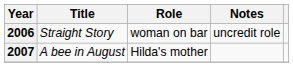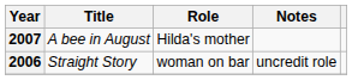 <table class="wikitable plainrowheaders sortable" style="margin-right: 0;">
 <tr>
 <th scope="col">Year</th>
 <th scope="col">Title</th>
 <th scope="col">Role</th>
 <th scope="col" class="unsortable">Notes</th>
 <th scope="col" class="unsortable"></th>
 </tr>
 <tr>
+<th scope="row">2007</th>
+<td><em>A bee in August</em></td>
+<td>Hilda's mother</td>
+<td></td>
+<td></td>
+</tr>
+<tr>
 <th scope="row">2006</th>
 <td><em>Straight Story</em></td>
 <td>woman on bar</td>
 <td>uncredit role</td>
 <td></td>
 </tr>
 <tr>
-<th scope="row">2007</th>
-<td><em>A bee in August</em></td>
-<td>Hilda's mother</td>
-<td></td>
-<td></td>
-</tr>
-<tr>
 </tr>
 </table>
